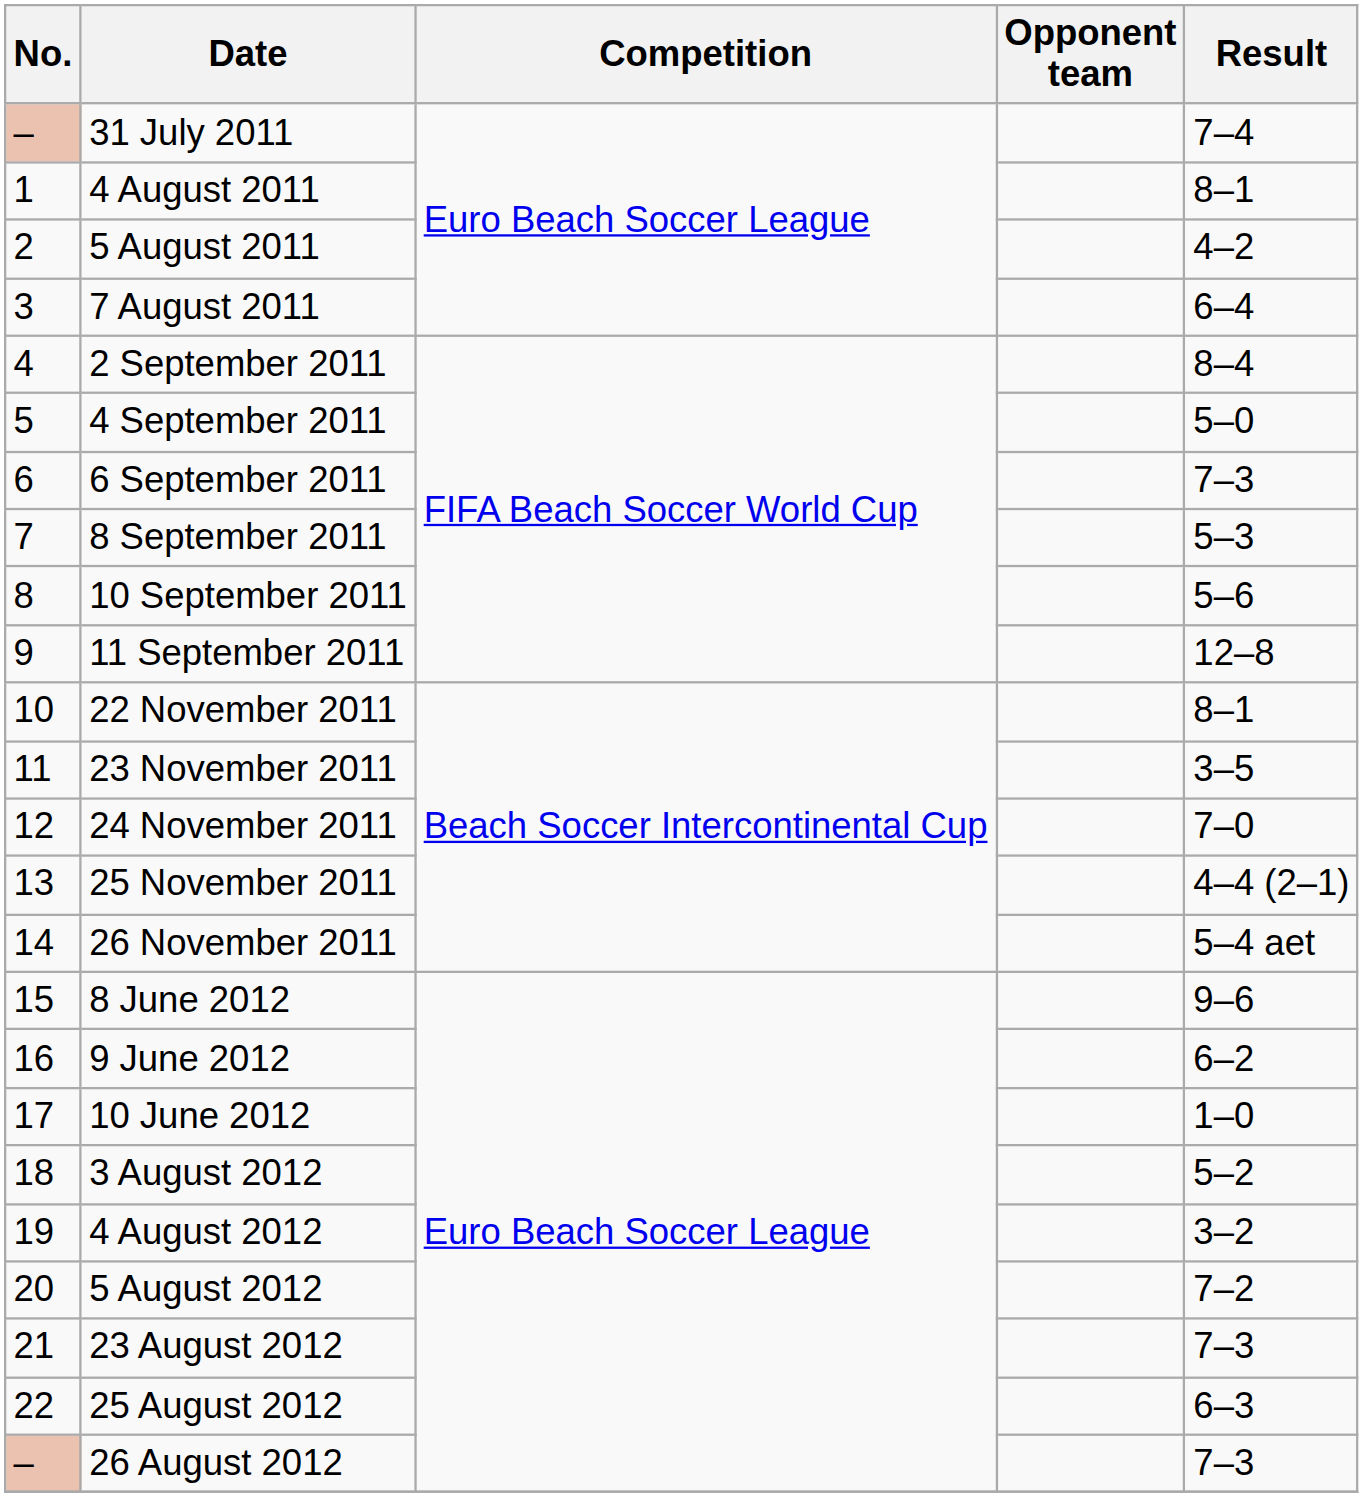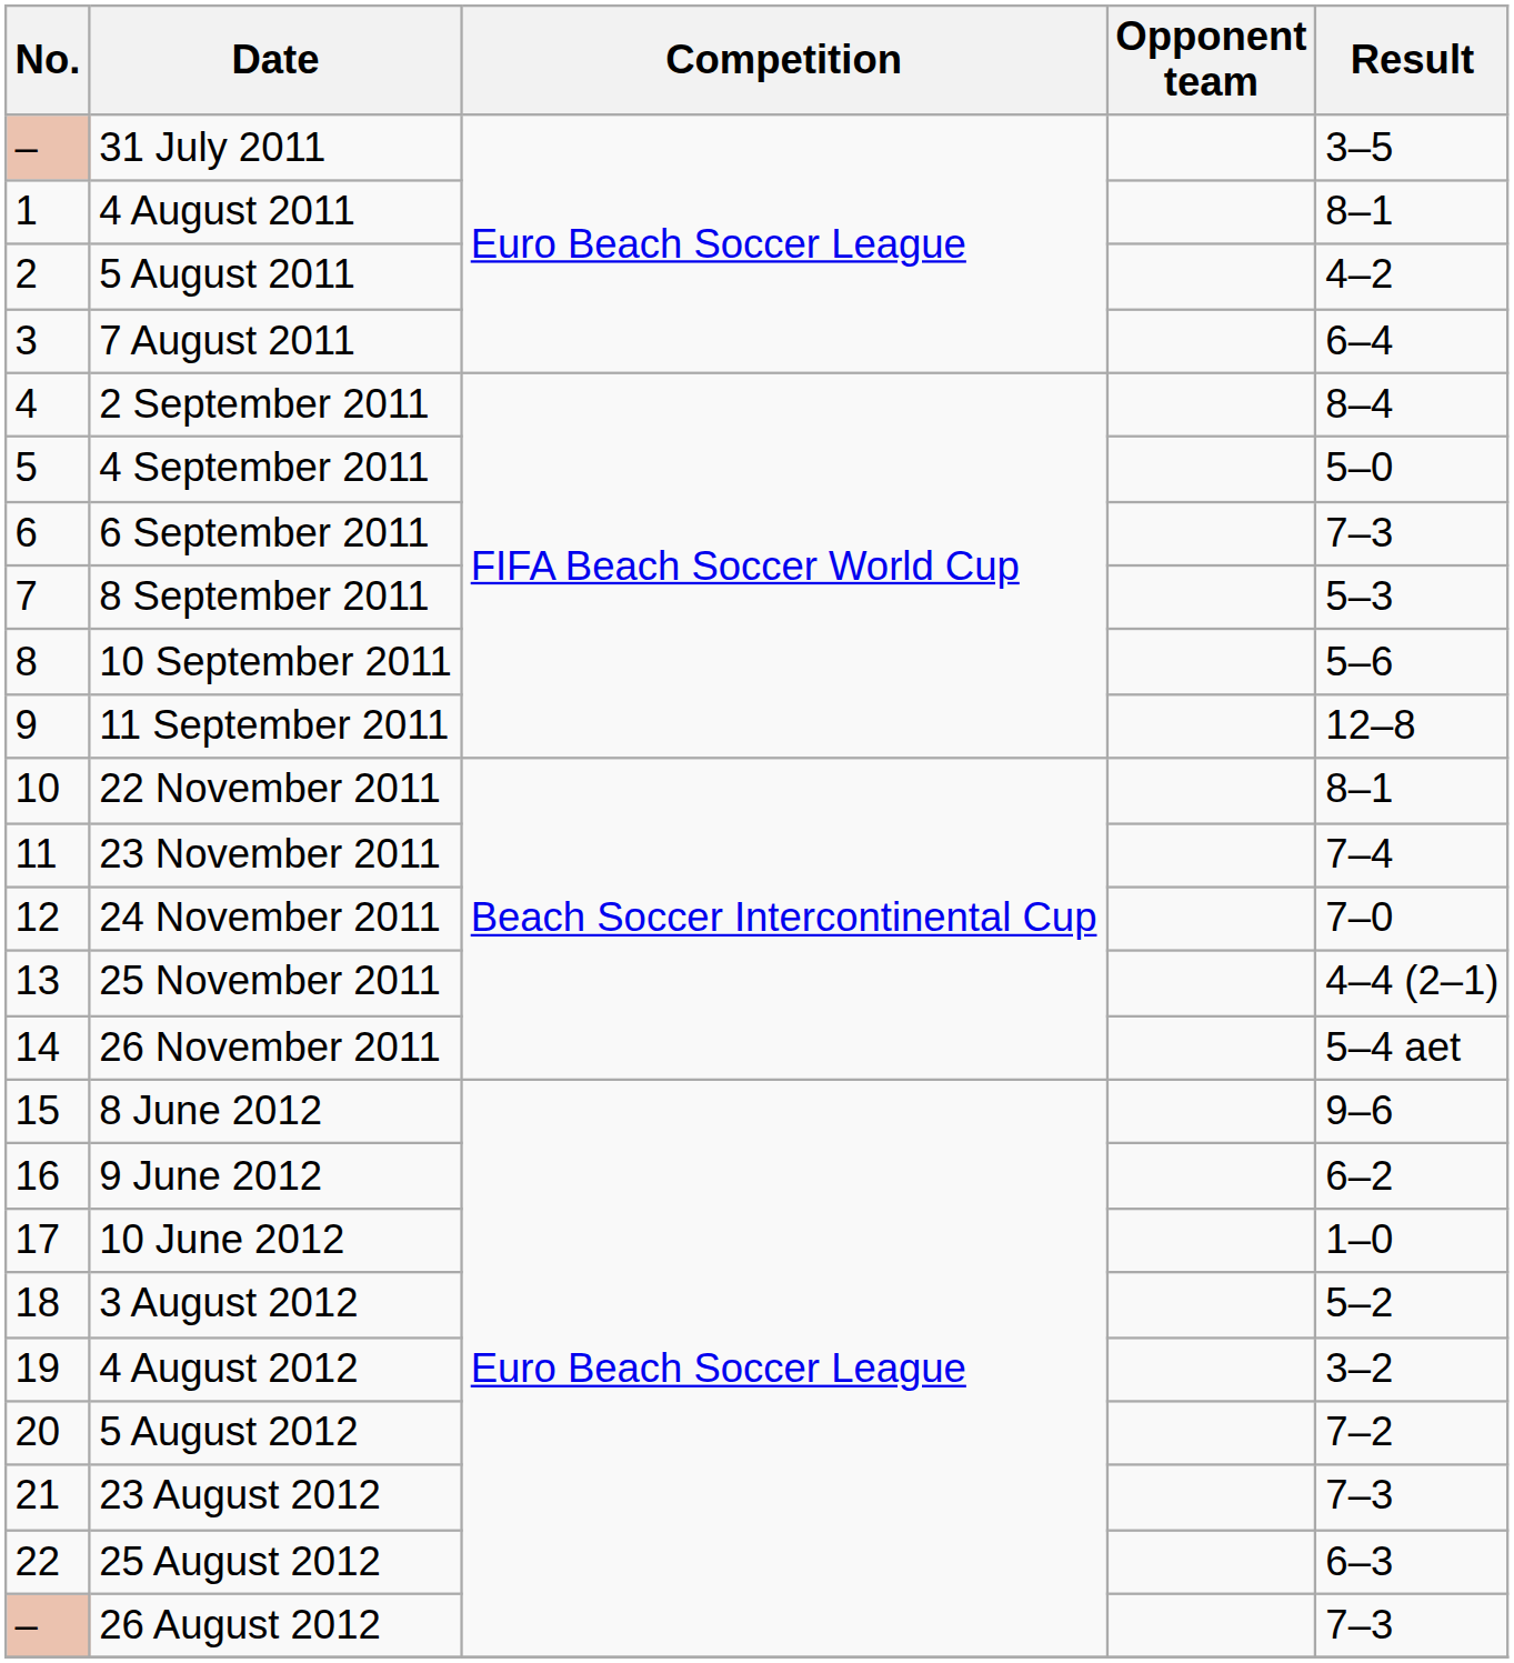 <table class="wikitable sortable">
 <tr>
 <th>No.</th>
 <th>Date</th>
 <th>Competition</th>
 <th>Opponent<br>team</th>
 <th>Result</th>
 </tr>
 <tr>
 <td style="background:#ebc2af;">–</td>
 <td>31 July 2011</td>
 <td rowspan=4><a href='#'>Euro Beach Soccer League</a></td>
 <td></td>
-<td>7–4</td>
+<td>3–5</td>
 </tr>
 <tr>
 <td>1</td>
 <td>4 August 2011</td>
 <td></td>
 <td>8–1</td>
 </tr>
 <tr>
 <td>2</td>
 <td>5 August 2011</td>
 <td></td>
 <td>4–2</td>
 </tr>
 <tr>
 <td>3</td>
 <td>7 August 2011</td>
 <td></td>
 <td>6–4</td>
 </tr>
 <tr>
 <td>4</td>
 <td>2 September 2011</td>
 <td rowspan=6><a href='#'>FIFA Beach Soccer World Cup</a></td>
 <td></td>
 <td>8–4</td>
 </tr>
 <tr>
 <td>5</td>
 <td>4 September 2011</td>
 <td></td>
 <td>5–0</td>
 </tr>
 <tr>
 <td>6</td>
 <td>6 September 2011</td>
 <td></td>
 <td>7–3</td>
 </tr>
 <tr>
 <td>7</td>
 <td>8 September 2011</td>
 <td></td>
 <td>5–3</td>
 </tr>
 <tr>
 <td>8</td>
 <td>10 September 2011</td>
 <td></td>
 <td>5–6</td>
 </tr>
 <tr>
 <td>9</td>
 <td>11 September 2011</td>
 <td></td>
 <td>12–8</td>
 </tr>
 <tr>
 <td>10</td>
 <td>22 November 2011</td>
 <td rowspan=5><a href='#'>Beach Soccer Intercontinental Cup</a></td>
 <td></td>
 <td>8–1</td>
 </tr>
 <tr>
 <td>11</td>
 <td>23 November 2011</td>
 <td></td>
-<td>3–5</td>
+<td>7–4</td>
 </tr>
 <tr>
 <td>12</td>
 <td>24 November 2011</td>
 <td></td>
 <td>7–0</td>
 </tr>
 <tr>
 <td>13</td>
 <td>25 November 2011</td>
 <td></td>
 <td>4–4 (2–1)</td>
 </tr>
 <tr>
 <td>14</td>
 <td>26 November 2011</td>
 <td></td>
 <td>5–4 aet</td>
 </tr>
 <tr>
 <td>15</td>
 <td>8 June 2012</td>
 <td rowspan=9><a href='#'>Euro Beach Soccer League</a></td>
 <td></td>
 <td>9–6</td>
 </tr>
 <tr>
 <td>16</td>
 <td>9 June 2012</td>
 <td></td>
 <td>6–2</td>
 </tr>
 <tr>
 <td>17</td>
 <td>10 June 2012</td>
 <td></td>
 <td>1–0</td>
 </tr>
 <tr>
 <td>18</td>
 <td>3 August 2012</td>
 <td></td>
 <td>5–2</td>
 </tr>
 <tr>
 <td>19</td>
 <td>4 August 2012</td>
 <td></td>
 <td>3–2</td>
 </tr>
 <tr>
 <td>20</td>
 <td>5 August 2012</td>
 <td></td>
 <td>7–2</td>
 </tr>
 <tr>
 <td>21</td>
 <td>23 August 2012</td>
 <td></td>
 <td>7–3</td>
 </tr>
 <tr>
 <td>22</td>
 <td>25 August 2012</td>
 <td></td>
 <td>6–3</td>
 </tr>
 <tr>
 <td style="background:#ebc2af;">–</td>
 <td>26 August 2012</td>
 <td></td>
 <td>7–3</td>
 </tr>
 <tr>
 </tr>
 </table>
